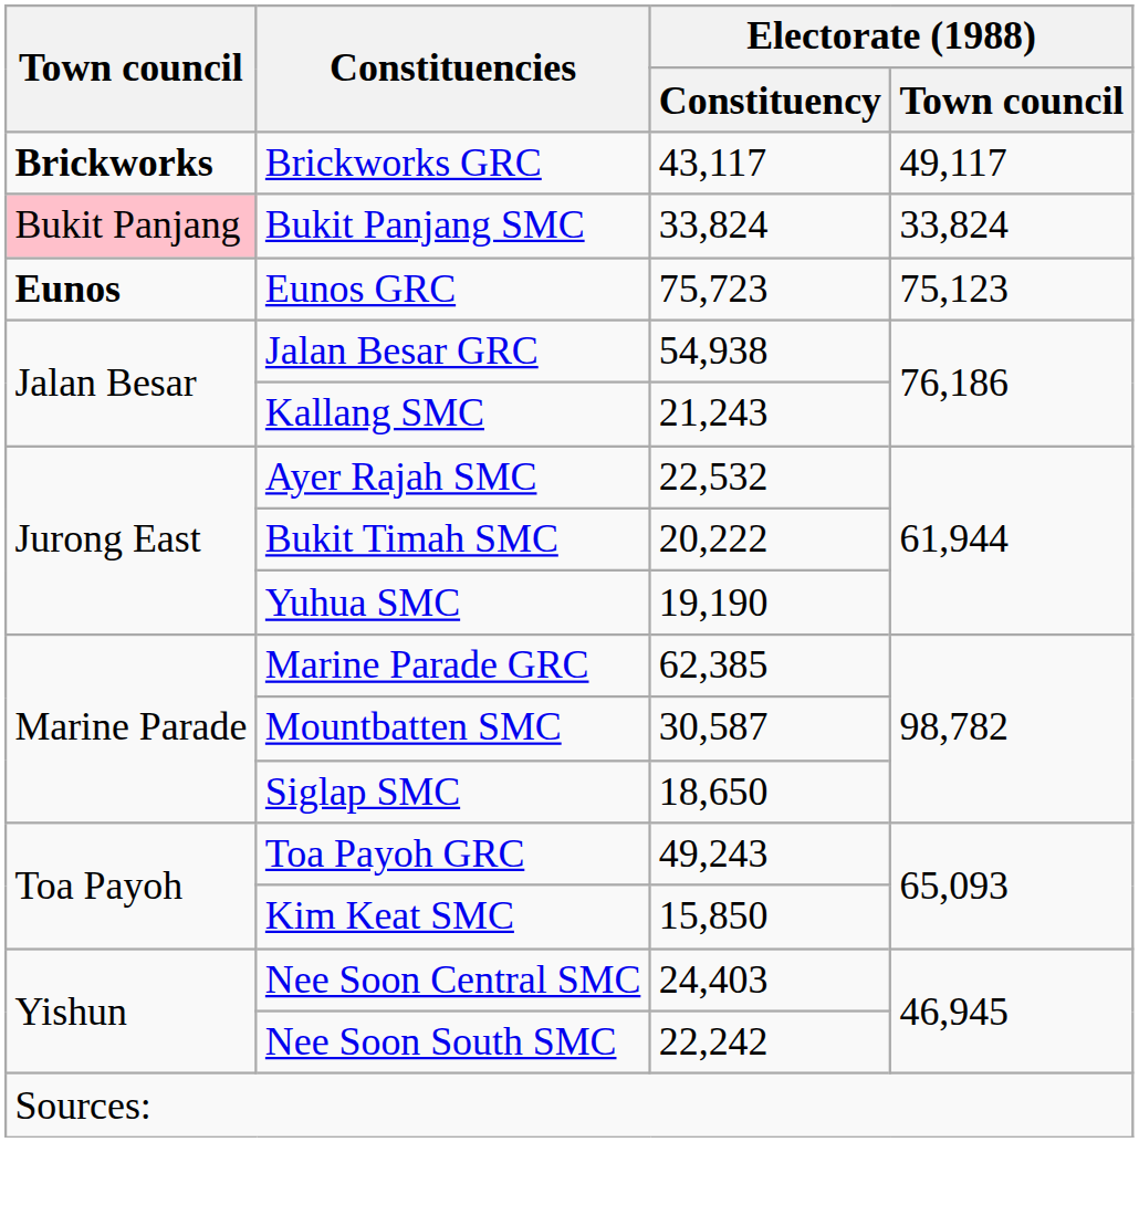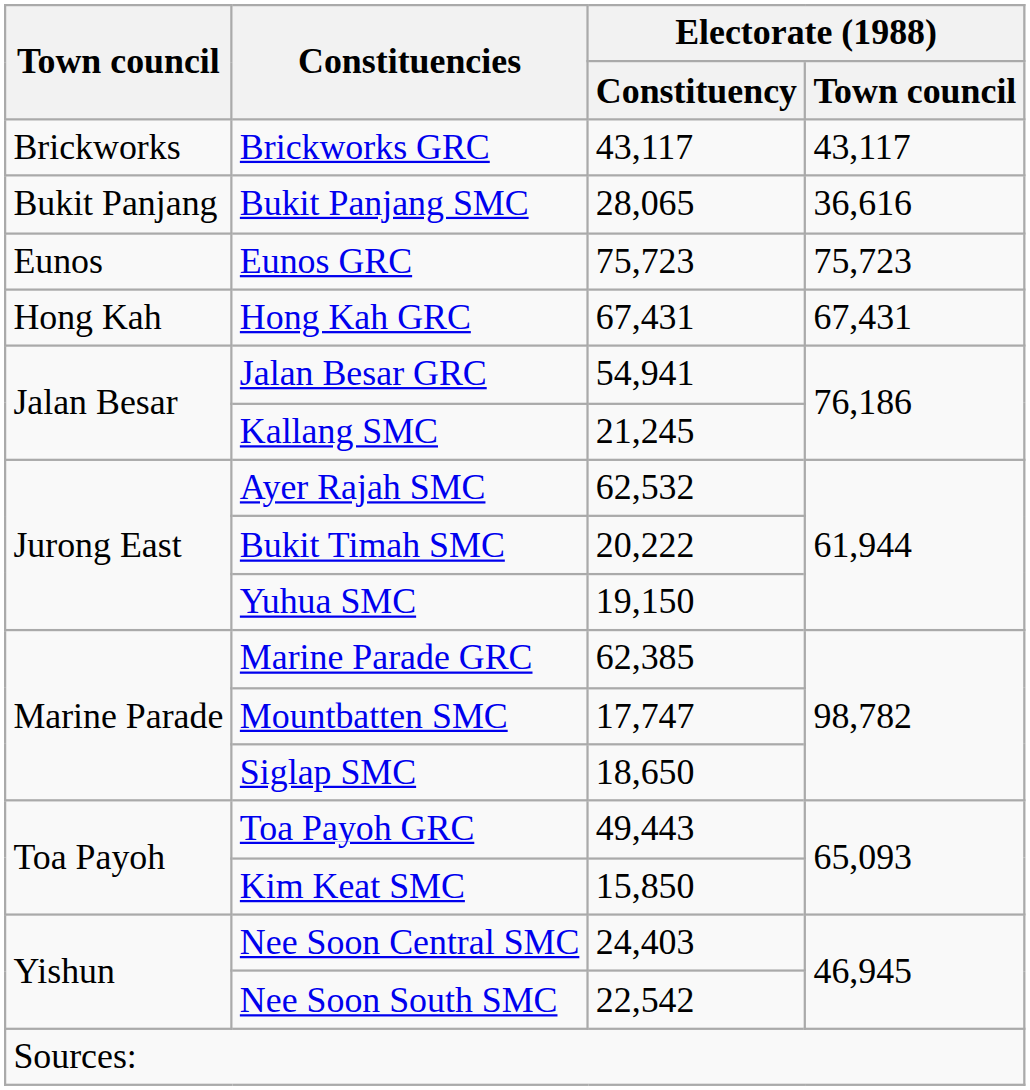 <table class="wikitable sortable">
 <tr>
 <th rowspan="2">Town council</th>
 <th rowspan="2">Constituencies</th>
 <th colspan="2">Electorate (1988)</th>
 </tr>
 <tr>
 <th>Constituency</th>
 <th>Town council</th>
 </tr>
 <tr>
-<td><strong>Brickworks</strong></td>
+<td>Brickworks</td>
 <td><a href='#'>Brickworks GRC</a></td>
 <td>43,117</td>
-<td>49,117</td>
+<td>43,117</td>
 </tr>
 <tr>
-<td style="background: pink;">Bukit Panjang</td>
+<td>Bukit Panjang</td>
 <td><a href='#'>Bukit Panjang SMC</a></td>
-<td>33,824</td>
-<td>33,824</td>
+<td>28,065</td>
+<td>36,616</td>
 </tr>
 <tr>
-<td><strong>Eunos</strong></td>
+<td>Eunos</td>
 <td><a href='#'>Eunos GRC</a></td>
 <td>75,723</td>
-<td>75,123</td>
+<td>75,723</td>
+</tr>
+<tr>
+<td>Hong Kah</td>
+<td><a href='#'>Hong Kah GRC</a></td>
+<td>67,431</td>
+<td>67,431</td>
 </tr>
 <tr>
 <td rowspan="2">Jalan Besar</td>
 <td><a href='#'>Jalan Besar GRC</a></td>
-<td>54,938</td>
+<td>54,941</td>
 <td rowspan="2">76,186</td>
 </tr>
 <tr>
 <td><a href='#'>Kallang SMC</a></td>
-<td>21,243</td>
+<td>21,245</td>
 </tr>
 <tr>
 <td rowspan="3">Jurong East</td>
 <td><a href='#'>Ayer Rajah SMC</a></td>
-<td>22,532</td>
+<td>62,532</td>
 <td rowspan="3">61,944</td>
 </tr>
 <tr>
 <td><a href='#'>Bukit Timah SMC</a></td>
 <td>20,222</td>
 </tr>
 <tr>
 <td><a href='#'>Yuhua SMC</a></td>
-<td>19,190</td>
+<td>19,150</td>
 </tr>
 <tr>
 <td rowspan="3">Marine Parade</td>
 <td><a href='#'>Marine Parade GRC</a></td>
 <td>62,385</td>
 <td rowspan="3">98,782</td>
 </tr>
 <tr>
 <td><a href='#'>Mountbatten SMC</a></td>
-<td>30,587</td>
+<td>17,747</td>
 </tr>
 <tr>
 <td><a href='#'>Siglap SMC</a></td>
 <td>18,650</td>
 </tr>
 <tr>
 <td rowspan="2">Toa Payoh</td>
 <td><a href='#'>Toa Payoh GRC</a></td>
-<td>49,243</td>
+<td>49,443</td>
 <td rowspan="2">65,093</td>
 </tr>
 <tr>
 <td><a href='#'>Kim Keat SMC</a></td>
 <td>15,850</td>
 </tr>
 <tr>
 <td rowspan="2">Yishun</td>
 <td><a href='#'>Nee Soon Central SMC</a></td>
 <td>24,403</td>
 <td rowspan="2">46,945</td>
 </tr>
 <tr>
 <td><a href='#'>Nee Soon South SMC</a></td>
-<td>22,242</td>
+<td>22,542</td>
 </tr>
 <tr>
 <td colspan="4">Sources:</td>
 </tr>
 </table>
